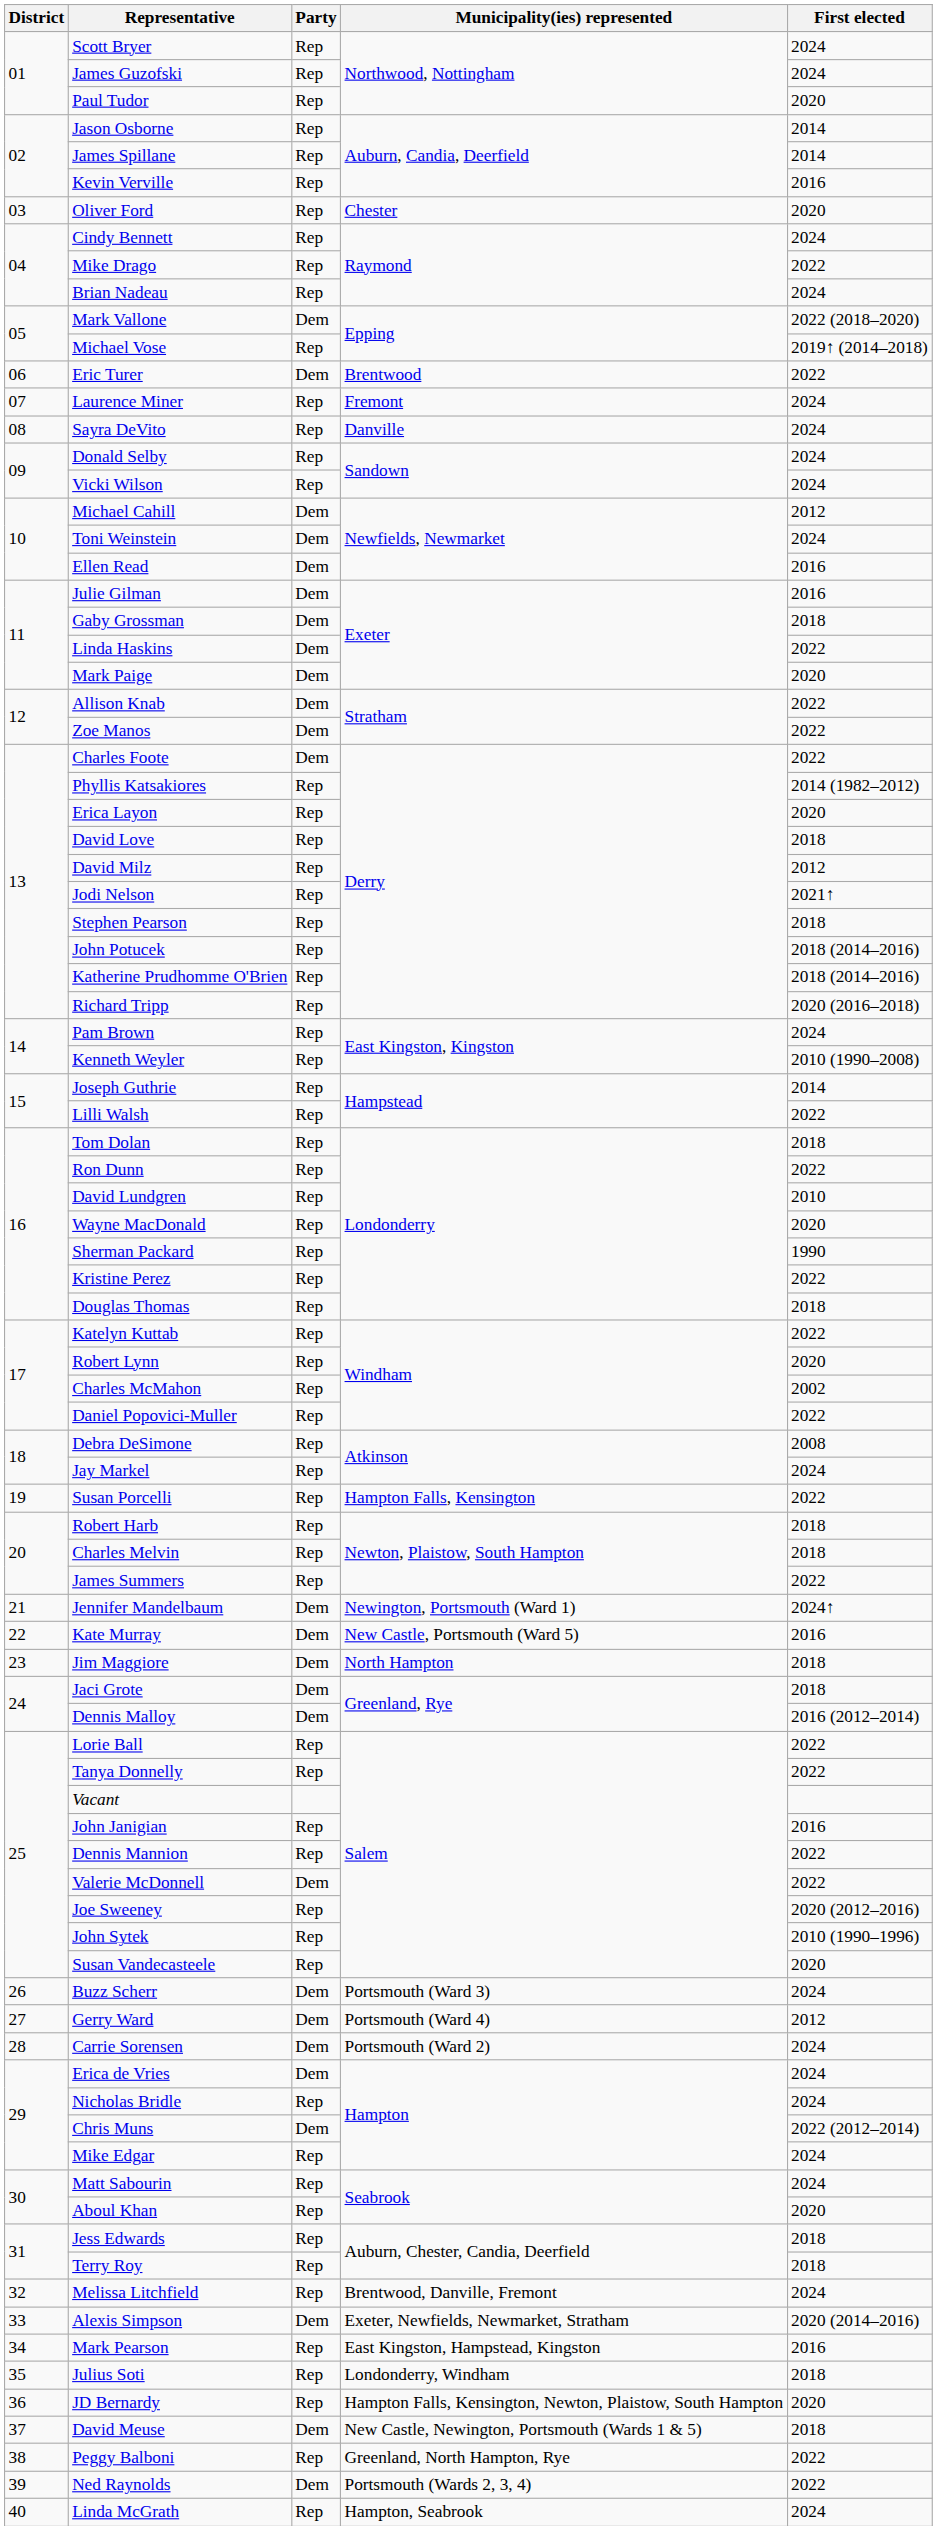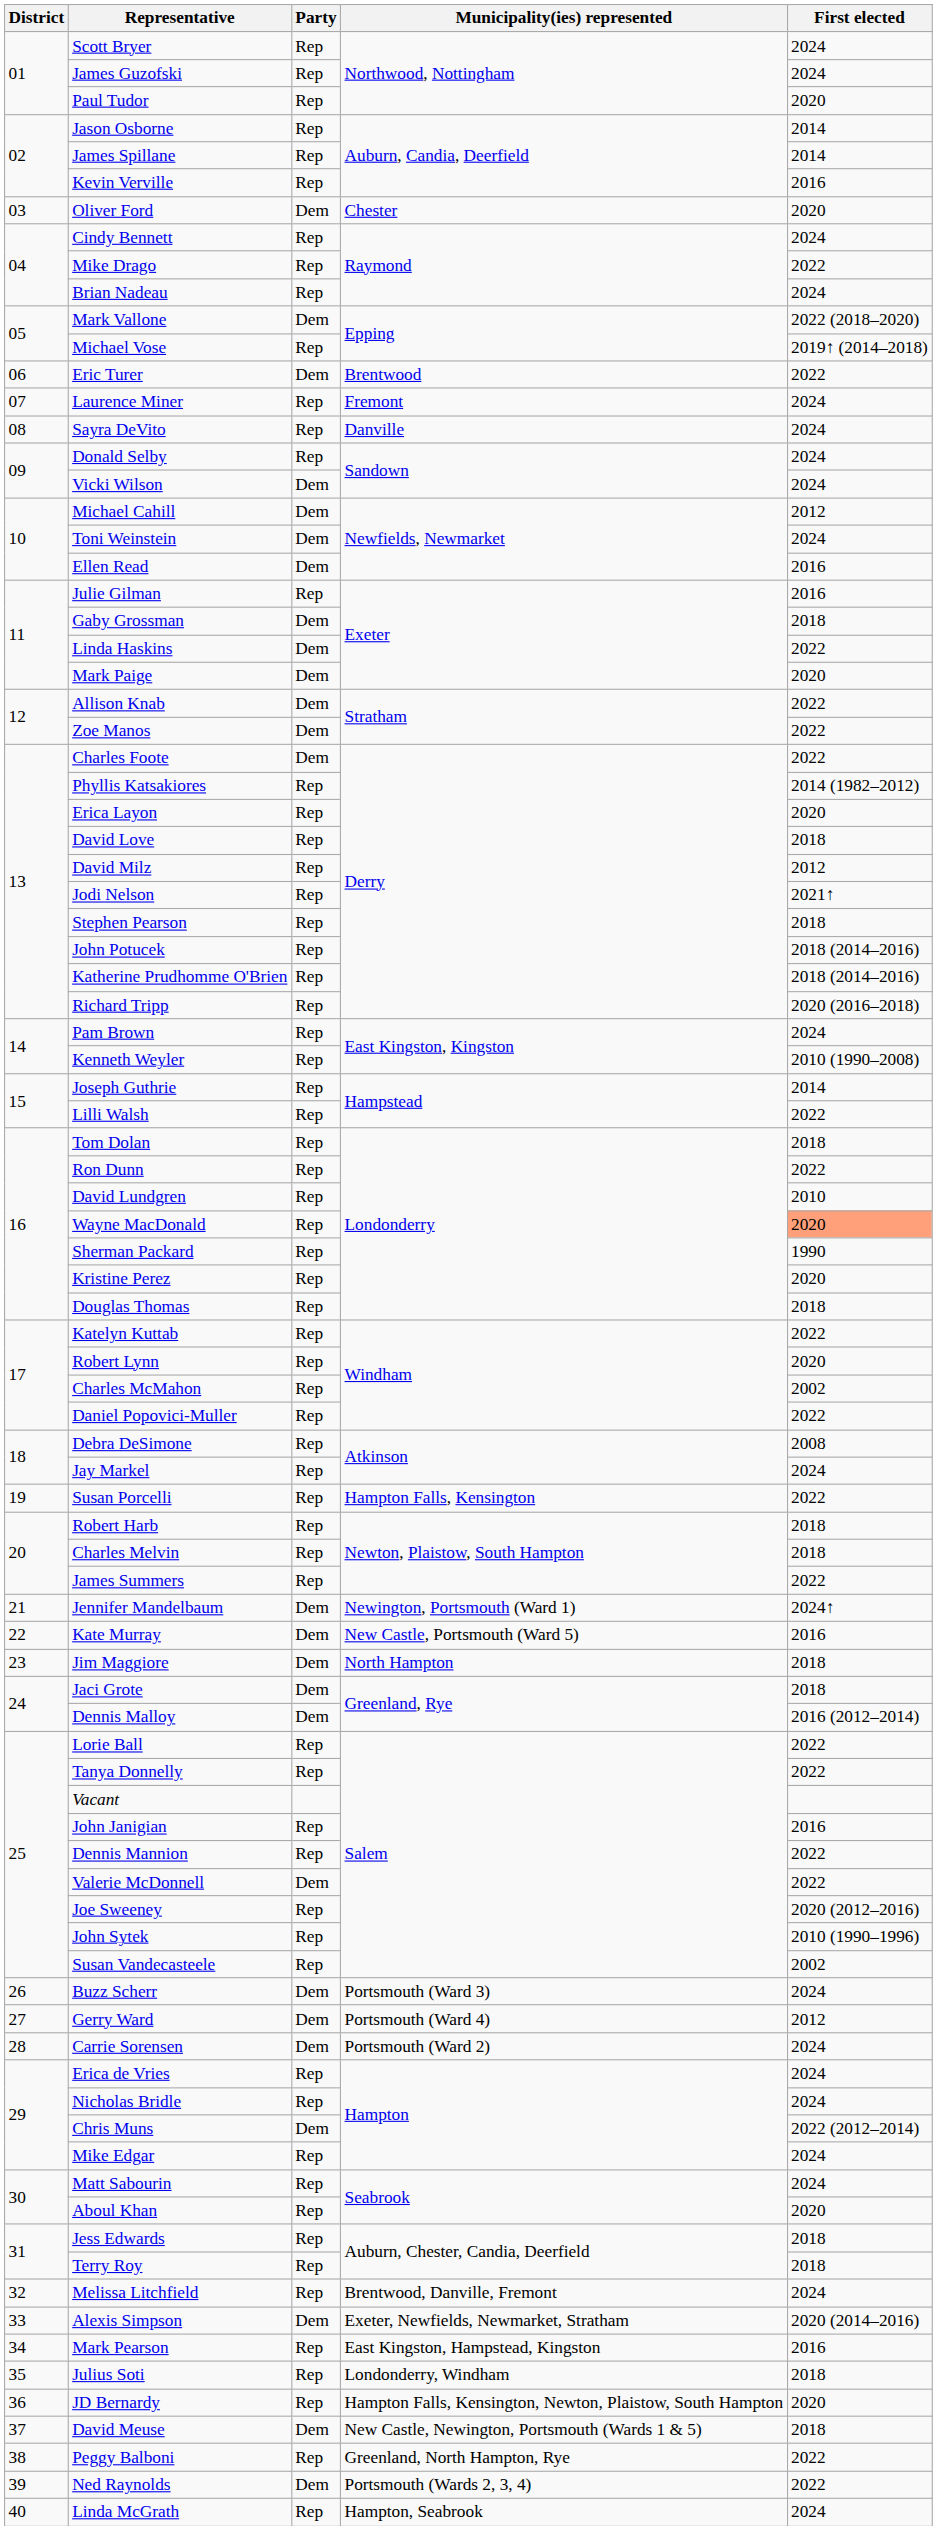 <table class="wikitable sortable">
 <tr>
 <th>District</th>
 <th>Representative</th>
 <th>Party</th>
 <th>Municipality(ies) represented</th>
 <th>First elected</th>
 </tr>
 <tr>
 <td rowspan=3>01</td>
 <td><a href='#'>Scott Bryer</a></td>
 <td>Rep</td>
 <td rowspan=3><a href='#'>Northwood</a>, <a href='#'>Nottingham</a></td>
 <td>2024</td>
 </tr>
 <tr>
 <td><a href='#'>James Guzofski</a></td>
 <td>Rep</td>
 <td>2024</td>
 </tr>
 <tr>
 <td><a href='#'>Paul Tudor</a></td>
 <td>Rep</td>
 <td>2020</td>
 </tr>
 <tr>
 <td rowspan=3>02</td>
 <td><a href='#'>Jason Osborne</a></td>
 <td>Rep</td>
 <td rowspan=3><a href='#'>Auburn</a>, <a href='#'>Candia</a>, <a href='#'>Deerfield</a></td>
 <td>2014</td>
 </tr>
 <tr>
 <td><a href='#'>James Spillane</a></td>
 <td>Rep</td>
 <td>2014</td>
 </tr>
 <tr>
 <td><a href='#'>Kevin Verville</a></td>
 <td>Rep</td>
 <td>2016</td>
 </tr>
 <tr>
 <td>03</td>
 <td><a href='#'>Oliver Ford</a></td>
-<td>Rep</td>
+<td>Dem</td>
 <td><a href='#'>Chester</a></td>
 <td>2020</td>
 </tr>
 <tr>
 <td rowspan=3>04</td>
 <td><a href='#'>Cindy Bennett</a></td>
 <td>Rep</td>
 <td rowspan=3><a href='#'>Raymond</a></td>
 <td>2024</td>
 </tr>
 <tr>
 <td><a href='#'>Mike Drago</a></td>
 <td>Rep</td>
 <td>2022</td>
 </tr>
 <tr>
 <td><a href='#'>Brian Nadeau</a></td>
 <td>Rep</td>
 <td>2024</td>
 </tr>
 <tr>
 <td rowspan=2>05</td>
 <td><a href='#'>Mark Vallone</a></td>
 <td>Dem</td>
 <td rowspan=2><a href='#'>Epping</a></td>
 <td>2022 (2018–2020)</td>
 </tr>
 <tr>
 <td><a href='#'>Michael Vose</a></td>
 <td>Rep</td>
 <td>2019↑ (2014–2018)</td>
 </tr>
 <tr>
 <td>06</td>
 <td><a href='#'>Eric Turer</a></td>
 <td>Dem</td>
 <td><a href='#'>Brentwood</a></td>
 <td>2022</td>
 </tr>
 <tr>
 <td>07</td>
 <td><a href='#'>Laurence Miner</a></td>
 <td>Rep</td>
 <td><a href='#'>Fremont</a></td>
 <td>2024</td>
 </tr>
 <tr>
 <td>08</td>
 <td><a href='#'>Sayra DeVito</a></td>
 <td>Rep</td>
 <td><a href='#'>Danville</a></td>
 <td>2024</td>
 </tr>
 <tr>
 <td rowspan=2>09</td>
 <td><a href='#'>Donald Selby</a></td>
 <td>Rep</td>
 <td rowspan=2><a href='#'>Sandown</a></td>
 <td>2024</td>
 </tr>
 <tr>
 <td><a href='#'>Vicki Wilson</a></td>
-<td>Rep</td>
+<td>Dem</td>
 <td>2024</td>
 </tr>
 <tr>
 <td rowspan=3>10</td>
 <td><a href='#'>Michael Cahill</a></td>
 <td>Dem</td>
 <td rowspan=3><a href='#'>Newfields</a>, <a href='#'>Newmarket</a></td>
 <td>2012</td>
 </tr>
 <tr>
 <td><a href='#'>Toni Weinstein</a></td>
 <td>Dem</td>
 <td>2024</td>
 </tr>
 <tr>
 <td><a href='#'>Ellen Read</a></td>
 <td>Dem</td>
 <td>2016</td>
 </tr>
 <tr>
 <td rowspan=4>11</td>
 <td><a href='#'>Julie Gilman</a></td>
-<td>Dem</td>
+<td>Rep</td>
 <td rowspan=4><a href='#'>Exeter</a></td>
 <td>2016</td>
 </tr>
 <tr>
 <td><a href='#'>Gaby Grossman</a></td>
 <td>Dem</td>
 <td>2018</td>
 </tr>
 <tr>
 <td><a href='#'>Linda Haskins</a></td>
 <td>Dem</td>
 <td>2022</td>
 </tr>
 <tr>
 <td><a href='#'>Mark Paige</a></td>
 <td>Dem</td>
 <td>2020</td>
 </tr>
 <tr>
 <td rowspan=2>12</td>
 <td><a href='#'>Allison Knab</a></td>
 <td>Dem</td>
 <td rowspan=2><a href='#'>Stratham</a></td>
 <td>2022</td>
 </tr>
 <tr>
 <td><a href='#'>Zoe Manos</a></td>
 <td>Dem</td>
 <td>2022</td>
 </tr>
 <tr>
 <td rowspan=10>13</td>
 <td><a href='#'>Charles Foote</a></td>
 <td>Dem</td>
 <td rowspan=10><a href='#'>Derry</a></td>
 <td>2022</td>
 </tr>
 <tr>
 <td><a href='#'>Phyllis Katsakiores</a></td>
 <td>Rep</td>
 <td>2014 (1982–2012)</td>
 </tr>
 <tr>
 <td><a href='#'>Erica Layon</a></td>
 <td>Rep</td>
 <td>2020</td>
 </tr>
 <tr>
 <td><a href='#'>David Love</a></td>
 <td>Rep</td>
 <td>2018</td>
 </tr>
 <tr>
 <td><a href='#'>David Milz</a></td>
 <td>Rep</td>
 <td>2012</td>
 </tr>
 <tr>
 <td><a href='#'>Jodi Nelson</a></td>
 <td>Rep</td>
 <td>2021↑</td>
 </tr>
 <tr>
 <td><a href='#'>Stephen Pearson</a></td>
 <td>Rep</td>
 <td>2018</td>
 </tr>
 <tr>
 <td><a href='#'>John Potucek</a></td>
 <td>Rep</td>
 <td>2018 (2014–2016)</td>
 </tr>
 <tr>
 <td><a href='#'>Katherine Prudhomme O'Brien</a></td>
 <td>Rep</td>
 <td>2018 (2014–2016)</td>
 </tr>
 <tr>
 <td><a href='#'>Richard Tripp</a></td>
 <td>Rep</td>
 <td>2020 (2016–2018)</td>
 </tr>
 <tr>
 <td rowspan=2>14</td>
 <td><a href='#'>Pam Brown</a></td>
 <td>Rep</td>
 <td rowspan=2><a href='#'>East Kingston</a>, <a href='#'>Kingston</a></td>
 <td>2024</td>
 </tr>
 <tr>
 <td><a href='#'>Kenneth Weyler</a></td>
 <td>Rep</td>
 <td>2010 (1990–2008)</td>
 </tr>
 <tr>
 <td rowspan=2>15</td>
 <td><a href='#'>Joseph Guthrie</a></td>
 <td>Rep</td>
 <td rowspan=2><a href='#'>Hampstead</a></td>
 <td>2014</td>
 </tr>
 <tr>
 <td><a href='#'>Lilli Walsh</a></td>
 <td>Rep</td>
 <td>2022</td>
 </tr>
 <tr>
 <td rowspan=7>16</td>
 <td><a href='#'>Tom Dolan</a></td>
 <td>Rep</td>
 <td rowspan=7><a href='#'>Londonderry</a></td>
 <td>2018</td>
 </tr>
 <tr>
 <td><a href='#'>Ron Dunn</a></td>
 <td>Rep</td>
 <td>2022</td>
 </tr>
 <tr>
 <td><a href='#'>David Lundgren</a></td>
 <td>Rep</td>
 <td>2010</td>
 </tr>
 <tr>
 <td><a href='#'>Wayne MacDonald</a></td>
 <td>Rep</td>
-<td>2020</td>
+<td style="background: lightsalmon;">2020</td>
 </tr>
 <tr>
 <td><a href='#'>Sherman Packard</a></td>
 <td>Rep</td>
 <td>1990</td>
 </tr>
 <tr>
 <td><a href='#'>Kristine Perez</a></td>
 <td>Rep</td>
-<td>2022</td>
+<td>2020</td>
 </tr>
 <tr>
 <td><a href='#'>Douglas Thomas</a></td>
 <td>Rep</td>
 <td>2018</td>
 </tr>
 <tr>
 <td rowspan=4>17</td>
 <td><a href='#'>Katelyn Kuttab</a></td>
 <td>Rep</td>
 <td rowspan=4><a href='#'>Windham</a></td>
 <td>2022</td>
 </tr>
 <tr>
 <td><a href='#'>Robert Lynn</a></td>
 <td>Rep</td>
 <td>2020</td>
 </tr>
 <tr>
 <td><a href='#'>Charles McMahon</a></td>
 <td>Rep</td>
 <td>2002</td>
 </tr>
 <tr>
 <td><a href='#'>Daniel Popovici-Muller</a></td>
 <td>Rep</td>
 <td>2022</td>
 </tr>
 <tr>
 <td rowspan=2>18</td>
 <td><a href='#'>Debra DeSimone</a></td>
 <td>Rep</td>
 <td rowspan=2><a href='#'>Atkinson</a></td>
 <td>2008</td>
 </tr>
 <tr>
 <td><a href='#'>Jay Markel</a></td>
 <td>Rep</td>
 <td>2024</td>
 </tr>
 <tr>
 <td>19</td>
 <td><a href='#'>Susan Porcelli</a></td>
 <td>Rep</td>
 <td><a href='#'>Hampton Falls</a>, <a href='#'>Kensington</a></td>
 <td>2022</td>
 </tr>
 <tr>
 <td rowspan=3>20</td>
 <td><a href='#'>Robert Harb</a></td>
 <td>Rep</td>
 <td rowspan=3><a href='#'>Newton</a>, <a href='#'>Plaistow</a>, <a href='#'>South Hampton</a></td>
 <td>2018</td>
 </tr>
 <tr>
 <td><a href='#'>Charles Melvin</a></td>
 <td>Rep</td>
 <td>2018</td>
 </tr>
 <tr>
 <td><a href='#'>James Summers</a></td>
 <td>Rep</td>
 <td>2022</td>
 </tr>
 <tr>
 <td>21</td>
 <td><a href='#'>Jennifer Mandelbaum</a></td>
 <td>Dem</td>
 <td><a href='#'>Newington</a>, <a href='#'>Portsmouth</a> (Ward 1)</td>
 <td>2024↑</td>
 </tr>
 <tr>
 <td>22</td>
 <td><a href='#'>Kate Murray</a></td>
 <td>Dem</td>
 <td><a href='#'>New Castle</a>, Portsmouth (Ward 5)</td>
 <td>2016</td>
 </tr>
 <tr>
 <td>23</td>
 <td><a href='#'>Jim Maggiore</a></td>
 <td>Dem</td>
 <td><a href='#'>North Hampton</a></td>
 <td>2018</td>
 </tr>
 <tr>
 <td rowspan=2>24</td>
 <td><a href='#'>Jaci Grote</a></td>
 <td>Dem</td>
 <td rowspan=2><a href='#'>Greenland</a>, <a href='#'>Rye</a></td>
 <td>2018</td>
 </tr>
 <tr>
 <td><a href='#'>Dennis Malloy</a></td>
 <td>Dem</td>
 <td>2016 (2012–2014)</td>
 </tr>
 <tr>
 <td rowspan=9>25</td>
 <td><a href='#'>Lorie Ball</a></td>
 <td>Rep</td>
 <td rowspan=9><a href='#'>Salem</a></td>
 <td>2022</td>
 </tr>
 <tr>
 <td><a href='#'>Tanya Donnelly</a></td>
 <td>Rep</td>
 <td>2022</td>
 </tr>
 <tr>
 <td><em>Vacant</em></td>
 <td></td>
 <td></td>
 </tr>
 <tr>
 <td><a href='#'>John Janigian</a></td>
 <td>Rep</td>
 <td>2016</td>
 </tr>
 <tr>
 <td><a href='#'>Dennis Mannion</a></td>
 <td>Rep</td>
 <td>2022</td>
 </tr>
 <tr>
 <td><a href='#'>Valerie McDonnell</a></td>
 <td>Dem</td>
 <td>2022</td>
 </tr>
 <tr>
 <td><a href='#'>Joe Sweeney</a></td>
 <td>Rep</td>
 <td>2020 (2012–2016)</td>
 </tr>
 <tr>
 <td><a href='#'>John Sytek</a></td>
 <td>Rep</td>
 <td>2010 (1990–1996)</td>
 </tr>
 <tr>
 <td><a href='#'>Susan Vandecasteele</a></td>
 <td>Rep</td>
-<td>2020</td>
+<td>2002</td>
 </tr>
 <tr>
 <td>26</td>
 <td><a href='#'>Buzz Scherr</a></td>
 <td>Dem</td>
 <td>Portsmouth (Ward 3)</td>
 <td>2024</td>
 </tr>
 <tr>
 <td>27</td>
 <td><a href='#'>Gerry Ward</a></td>
 <td>Dem</td>
 <td>Portsmouth (Ward 4)</td>
 <td>2012</td>
 </tr>
 <tr>
 <td>28</td>
 <td><a href='#'>Carrie Sorensen</a></td>
 <td>Dem</td>
 <td>Portsmouth (Ward 2)</td>
 <td>2024</td>
 </tr>
 <tr>
 <td rowspan=4>29</td>
 <td><a href='#'>Erica de Vries</a></td>
-<td>Dem</td>
+<td>Rep</td>
 <td rowspan=4><a href='#'>Hampton</a></td>
 <td>2024</td>
 </tr>
 <tr>
 <td><a href='#'>Nicholas Bridle</a></td>
 <td>Rep</td>
 <td>2024</td>
 </tr>
 <tr>
 <td><a href='#'>Chris Muns</a></td>
 <td>Dem</td>
 <td>2022 (2012–2014)</td>
 </tr>
 <tr>
 <td><a href='#'>Mike Edgar</a></td>
 <td>Rep</td>
 <td>2024</td>
 </tr>
 <tr>
 <td rowspan=2>30</td>
 <td><a href='#'>Matt Sabourin</a></td>
 <td>Rep</td>
 <td rowspan=2><a href='#'>Seabrook</a></td>
 <td>2024</td>
 </tr>
 <tr>
 <td><a href='#'>Aboul Khan</a></td>
 <td>Rep</td>
 <td>2020</td>
 </tr>
 <tr>
 <td rowspan=2>31</td>
 <td><a href='#'>Jess Edwards</a></td>
 <td>Rep</td>
 <td rowspan=2>Auburn, Chester, Candia, Deerfield</td>
 <td>2018</td>
 </tr>
 <tr>
 <td><a href='#'>Terry Roy</a></td>
 <td>Rep</td>
 <td>2018</td>
 </tr>
 <tr>
 <td>32</td>
 <td><a href='#'>Melissa Litchfield</a></td>
 <td>Rep</td>
 <td>Brentwood, Danville, Fremont</td>
 <td>2024</td>
 </tr>
 <tr>
 <td>33</td>
 <td><a href='#'>Alexis Simpson</a></td>
 <td>Dem</td>
 <td>Exeter, Newfields, Newmarket, Stratham</td>
 <td>2020 (2014–2016)</td>
 </tr>
 <tr>
 <td>34</td>
 <td><a href='#'>Mark Pearson</a></td>
 <td>Rep</td>
 <td>East Kingston, Hampstead, Kingston</td>
 <td>2016</td>
 </tr>
 <tr>
 <td>35</td>
 <td><a href='#'>Julius Soti</a></td>
 <td>Rep</td>
 <td>Londonderry, Windham</td>
 <td>2018</td>
 </tr>
 <tr>
 <td>36</td>
 <td><a href='#'>JD Bernardy</a></td>
 <td>Rep</td>
 <td>Hampton Falls, Kensington, Newton, Plaistow, South Hampton</td>
 <td>2020</td>
 </tr>
 <tr>
 <td>37</td>
 <td><a href='#'>David Meuse</a></td>
 <td>Dem</td>
 <td>New Castle, Newington, Portsmouth (Wards 1 & 5)</td>
 <td>2018</td>
 </tr>
 <tr>
 <td>38</td>
 <td><a href='#'>Peggy Balboni</a></td>
 <td>Rep</td>
 <td>Greenland, North Hampton, Rye</td>
 <td>2022</td>
 </tr>
 <tr>
 <td>39</td>
 <td><a href='#'>Ned Raynolds</a></td>
 <td>Dem</td>
 <td>Portsmouth (Wards 2, 3, 4)</td>
 <td>2022</td>
 </tr>
 <tr>
 <td>40</td>
 <td><a href='#'>Linda McGrath</a></td>
 <td>Rep</td>
 <td>Hampton, Seabrook</td>
 <td>2024</td>
 </tr>
 </table>
